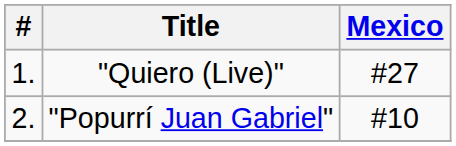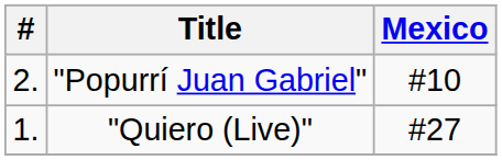 <table class="wikitable">
 <tr>
 <th>#</th>
 <th>Title</th>
 <th><a href='#'>Mexico</a></th>
 </tr>
 <tr>
+<td>2.</td>
+<td align="center">"Popurrí <a href='#'>Juan Gabriel</a>"</td>
+<td align="center">#10</td>
+</tr>
+<tr>
 <td>1.</td>
 <td align="center">"Quiero (Live)"</td>
 <td align="center">#27</td>
 </tr>
 <tr>
-<td>2.</td>
-<td align="center">"Popurrí <a href='#'>Juan Gabriel</a>"</td>
-<td align="center">#10</td>
-</tr>
-<tr>
 </tr>
 </table>
